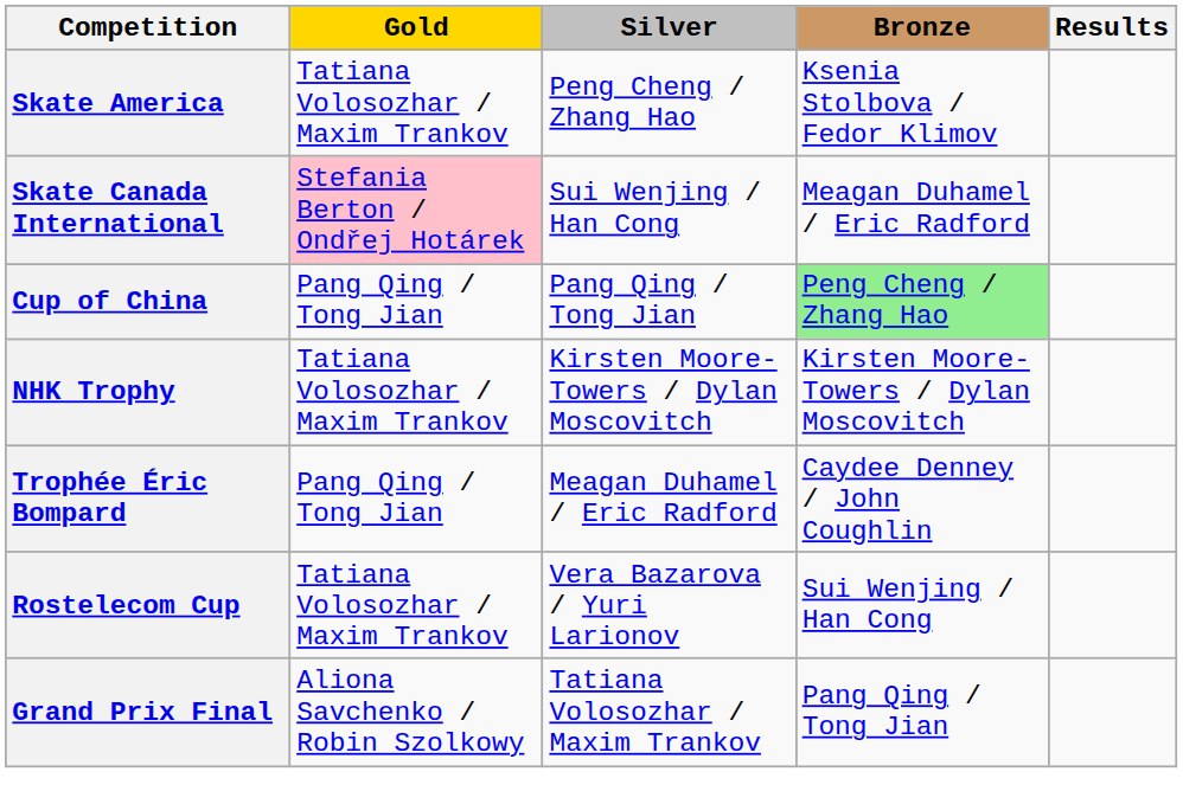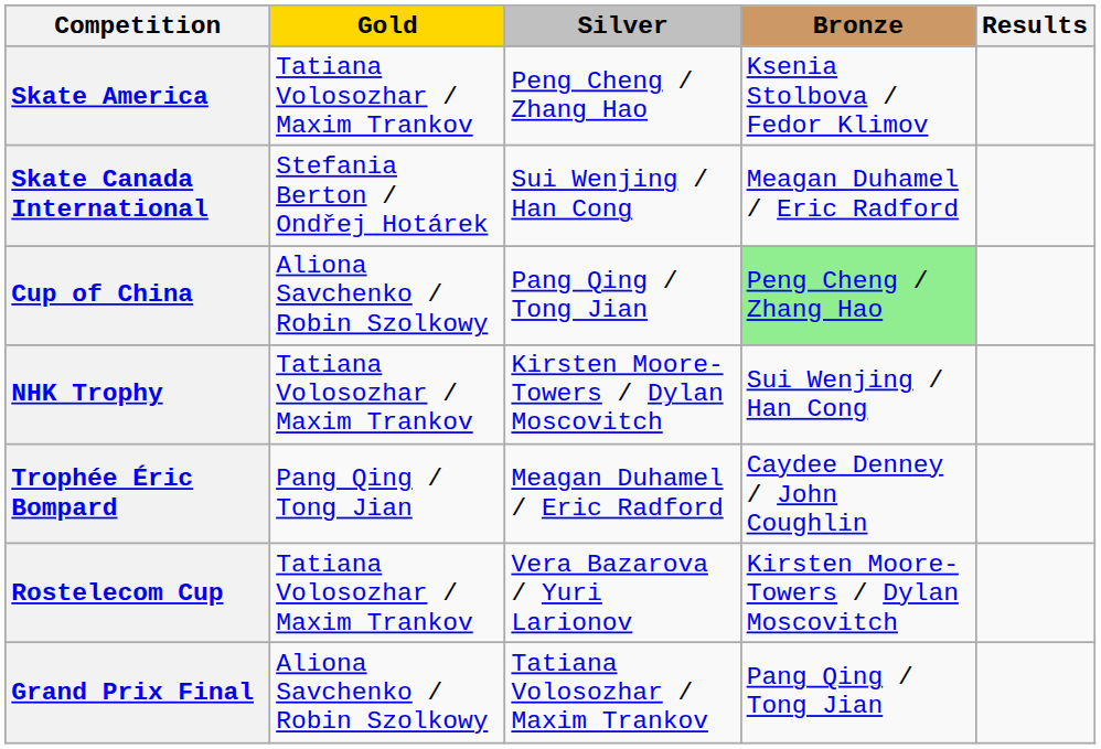 <table class="wikitable unsortable" style="text-align:left; width:90%">
 <tr>
 <th scope="col" style="text-align:center; width:25%">Competition</th>
 <td scope="col" style="text-align:center; width:22.5%; background:gold"><strong>Gold</strong></td>
 <td scope="col" style="text-align:center; width:22.5%; background:silver"><strong>Silver</strong></td>
 <td scope="col" style="text-align:center; width:22.5%; background:#c96"><strong>Bronze</strong></td>
 <th scope="col" style="text-align:center; width:7.5%">Results</th>
 </tr>
 <tr>
 <th scope="row" style="text-align:left"> <a href='#'>Skate America</a></th>
 <td> <a href='#'>Tatiana Volosozhar</a> / <a href='#'>Maxim Trankov</a></td>
 <td> <a href='#'>Peng Cheng</a> / <a href='#'>Zhang Hao</a></td>
 <td> <a href='#'>Ksenia Stolbova</a> / <a href='#'>Fedor Klimov</a></td>
 <td></td>
 </tr>
 <tr>
 <th scope="row" style="text-align:left"> <a href='#'>Skate Canada International</a></th>
-<td style="background: pink;"> <a href='#'>Stefania Berton</a> / <a href='#'>Ondřej Hotárek</a></td>
+<td> <a href='#'>Stefania Berton</a> / <a href='#'>Ondřej Hotárek</a></td>
 <td> <a href='#'>Sui Wenjing</a> / <a href='#'>Han Cong</a></td>
 <td> <a href='#'>Meagan Duhamel</a> / <a href='#'>Eric Radford</a></td>
 <td></td>
 </tr>
 <tr>
 <th scope="row" style="text-align:left"> <a href='#'>Cup of China</a></th>
-<td> <a href='#'>Pang Qing</a> / <a href='#'>Tong Jian</a></td>
+<td> <a href='#'>Aliona Savchenko</a> / <a href='#'>Robin Szolkowy</a></td>
 <td> <a href='#'>Pang Qing</a> / <a href='#'>Tong Jian</a></td>
 <td style="background: lightgreen;"> <a href='#'>Peng Cheng</a> / <a href='#'>Zhang Hao</a></td>
 <td></td>
 </tr>
 <tr>
 <th scope="row" style="text-align:left"> <a href='#'>NHK Trophy</a></th>
 <td> <a href='#'>Tatiana Volosozhar</a> / <a href='#'>Maxim Trankov</a></td>
 <td> <a href='#'>Kirsten Moore-Towers</a> / <a href='#'>Dylan Moscovitch</a></td>
-<td> <a href='#'>Kirsten Moore-Towers</a> / <a href='#'>Dylan Moscovitch</a></td>
+<td> <a href='#'>Sui Wenjing</a> / <a href='#'>Han Cong</a></td>
 <td></td>
 </tr>
 <tr>
 <th scope="row" style="text-align:left"> <a href='#'>Trophée Éric Bompard</a></th>
 <td> <a href='#'>Pang Qing</a> / <a href='#'>Tong Jian</a></td>
 <td> <a href='#'>Meagan Duhamel</a> / <a href='#'>Eric Radford</a></td>
 <td> <a href='#'>Caydee Denney</a> / <a href='#'>John Coughlin</a></td>
 <td></td>
 </tr>
 <tr>
 <th scope="row" style="text-align:left"> <a href='#'>Rostelecom Cup</a></th>
 <td> <a href='#'>Tatiana Volosozhar</a> / <a href='#'>Maxim Trankov</a></td>
 <td> <a href='#'>Vera Bazarova</a> / <a href='#'>Yuri Larionov</a></td>
-<td> <a href='#'>Sui Wenjing</a> / <a href='#'>Han Cong</a></td>
+<td> <a href='#'>Kirsten Moore-Towers</a> / <a href='#'>Dylan Moscovitch</a></td>
 <td></td>
 </tr>
 <tr>
 <th scope="row" style="text-align:left"> <a href='#'>Grand Prix Final</a></th>
 <td> <a href='#'>Aliona Savchenko</a> / <a href='#'>Robin Szolkowy</a></td>
 <td> <a href='#'>Tatiana Volosozhar</a> / <a href='#'>Maxim Trankov</a></td>
 <td> <a href='#'>Pang Qing</a> / <a href='#'>Tong Jian</a></td>
 <td></td>
 </tr>
 </table>
